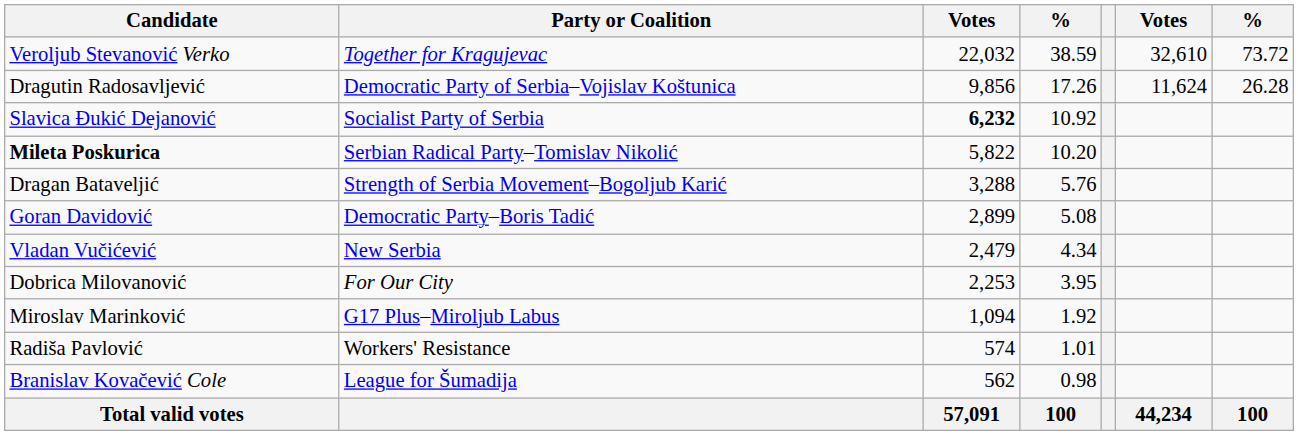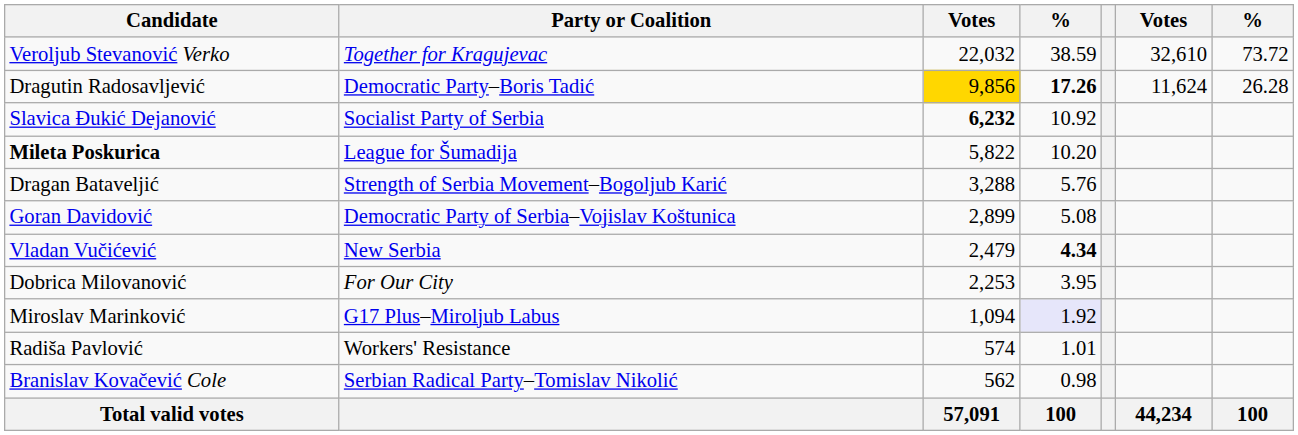 <table style="width:1000px;" class="wikitable">
 <tr>
 <th>Candidate</th>
 <th>Party or Coalition</th>
 <th>Votes</th>
 <th>%</th>
 <th></th>
 <th>Votes</th>
 <th>%</th>
 </tr>
 <tr>
 <td align="left"><a href='#'>Veroljub Stevanović</a> <em>Verko</em></td>
 <td align="left"><em><a href='#'>Together for Kragujevac</a></em></td>
 <td align="right">22,032</td>
 <td align="right">38.59</td>
 <th align="left"></th>
 <td align="right">32,610</td>
 <td align="right">73.72</td>
 </tr>
 <tr>
 <td align="left">Dragutin Radosavljević</td>
-<td align="left"><a href='#'>Democratic Party of Serbia</a>–<a href='#'>Vojislav Koštunica</a></td>
-<td align="right">9,856</td>
-<td align="right">17.26</td>
+<td align="left"><a href='#'>Democratic Party</a>–<a href='#'>Boris Tadić</a></td>
+<td align="right" style="background: gold;">9,856</td>
+<td align="right"><strong>17.26</strong></td>
 <th align="left"></th>
 <td align="right">11,624</td>
 <td align="right">26.28</td>
 </tr>
 <tr>
 <td align="left"><a href='#'>Slavica Đukić Dejanović</a></td>
 <td align="left"><a href='#'>Socialist Party of Serbia</a></td>
 <td align="right"><strong>6,232</strong></td>
 <td align="right">10.92</td>
 <th align="left"></th>
 <td align="right"></td>
 <td align="right"></td>
 </tr>
 <tr>
 <td align="left"><strong>Mileta Poskurica</strong></td>
-<td align="left"><a href='#'>Serbian Radical Party</a>–<a href='#'>Tomislav Nikolić</a></td>
+<td align="left"><a href='#'>League for Šumadija</a></td>
 <td align="right">5,822</td>
 <td align="right">10.20</td>
 <th align="left"></th>
 <td align="right"></td>
 <td align="right"></td>
 </tr>
 <tr>
 <td align="left">Dragan Bataveljić</td>
 <td align="left"><a href='#'>Strength of Serbia Movement</a>–<a href='#'>Bogoljub Karić</a></td>
 <td align="right">3,288</td>
 <td align="right">5.76</td>
 <th align="left"></th>
 <td align="right"></td>
 <td align="right"></td>
 </tr>
 <tr>
 <td align="left"><a href='#'>Goran Davidović</a></td>
-<td align="left"><a href='#'>Democratic Party</a>–<a href='#'>Boris Tadić</a></td>
+<td align="left"><a href='#'>Democratic Party of Serbia</a>–<a href='#'>Vojislav Koštunica</a></td>
 <td align="right">2,899</td>
 <td align="right">5.08</td>
 <th align="left"></th>
 <td align="right"></td>
 <td align="right"></td>
 </tr>
 <tr>
 <td align="left"><a href='#'>Vladan Vučićević</a></td>
 <td align="left"><a href='#'>New Serbia</a></td>
 <td align="right">2,479</td>
-<td align="right">4.34</td>
+<td align="right"><strong>4.34</strong></td>
 <th align="left"></th>
 <td align="right"></td>
 <td align="right"></td>
 </tr>
 <tr>
 <td align="left">Dobrica Milovanović</td>
 <td align="left"><em>For Our City</em></td>
 <td align="right">2,253</td>
 <td align="right">3.95</td>
 <th align="left"></th>
 <td align="right"></td>
 <td align="right"></td>
 </tr>
 <tr>
 <td align="left">Miroslav Marinković</td>
 <td align="left"><a href='#'>G17 Plus</a>–<a href='#'>Miroljub Labus</a></td>
 <td align="right">1,094</td>
-<td align="right">1.92</td>
+<td align="right" style="background: lavender;">1.92</td>
 <th align="left"></th>
 <td align="right"></td>
 <td align="right"></td>
 </tr>
 <tr>
 <td align="left">Radiša Pavlović</td>
 <td align="left">Workers' Resistance</td>
 <td align="right">574</td>
 <td align="right">1.01</td>
 <th align="left"></th>
 <td align="right"></td>
 <td align="right"></td>
 </tr>
 <tr>
 <td align="left"><a href='#'>Branislav Kovačević</a> <em>Cole</em></td>
-<td align="left"><a href='#'>League for Šumadija</a></td>
+<td align="left"><a href='#'>Serbian Radical Party</a>–<a href='#'>Tomislav Nikolić</a></td>
 <td align="right">562</td>
 <td align="right">0.98</td>
 <th align="left"></th>
 <td align="right"></td>
 <td align="right"></td>
 </tr>
 <tr>
 <th align="left">Total valid votes</th>
 <th align="left"></th>
 <th align="right">57,091</th>
 <th align="right">100</th>
 <th align="left"></th>
 <th align="right">44,234</th>
 <th align="right">100</th>
 </tr>
 </table>
